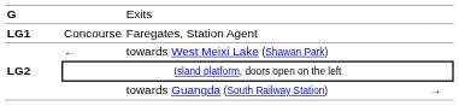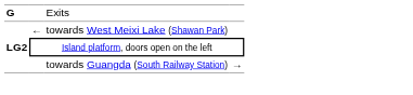 <table table border=0 cellspacing=0 cellpadding=3>
 <tr>
 <td style="border-bottom:solid 1px gray; border-top:solid 1px gray;" valign=top><strong>G</strong></td>
 <td style="border-bottom:solid 1px gray; border-top:solid 1px gray;" valign=top></td>
 <td style="border-bottom:solid 1px gray; border-top:solid 1px gray;" valign=top>Exits</td>
 <td style="border-bottom:solid 1px gray; border-top:solid 1px gray;" valign=top></td>
-</tr>
-<tr>
-<td style="border-bottom:solid 1px gray;" width=70><strong>LG1</strong></td>
-<td style="border-bottom:solid 1px gray;" width=70>Concourse</td>
-<td style="border-bottom:solid 1px gray;" width=400>Faregates, Station Agent</td>
-<td style="border-bottom:solid 1px gray;" width=30></td>
 </tr>
 <tr>
 <td style="border-bottom:solid 1px gray;" rowspan=3><strong>LG2</strong></td>
 <td>←</td>
 <td> towards <a href='#'>West Meixi Lake</a> <small>(<a href='#'>Shawan Park</a>)</small></td>
 <td></td>
 </tr>
 <tr>
 <td style="border-right:solid 2px black;border-left:solid 2px black;border-top:solid 2px black;border-bottom:solid 2px black;text-align:center;" colspan=3><small><a href='#'>Island platform</a>, doors open on the left</small></td>
 </tr>
 <tr>
 <td style="border-bottom:solid 1px gray;"></td>
 <td style="border-bottom:solid 1px gray;"> towards <a href='#'>Guangda</a> <small>(<a href='#'>South Railway Station</a>)</small></td>
 <td style="border-bottom:solid 1px gray;">→</td>
 </tr>
 <tr>
 </tr>
 </table>
